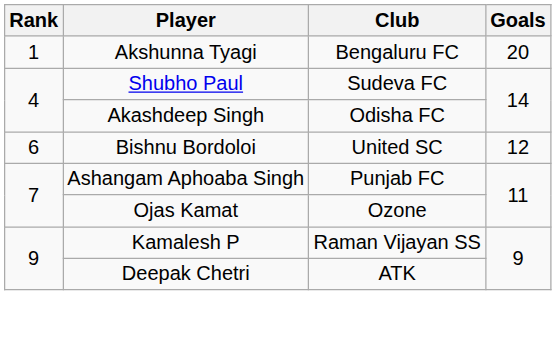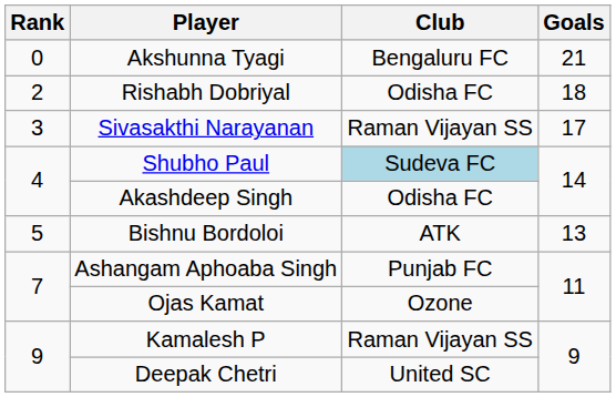 <table class="wikitable" style="text-align:center">
 <tr>
 <th>Rank</th>
 <th>Player</th>
 <th>Club</th>
 <th>Goals</th>
 </tr>
 <tr>
-<td>1</td>
+<td>0</td>
 <td>Akshunna Tyagi</td>
 <td>Bengaluru FC</td>
-<td>20</td>
+<td>21</td>
+</tr>
+<tr>
+<td>2</td>
+<td>Rishabh Dobriyal</td>
+<td>Odisha FC</td>
+<td>18</td>
+</tr>
+<tr>
+<td>3</td>
+<td><a href='#'>Sivasakthi Narayanan</a></td>
+<td>Raman Vijayan SS</td>
+<td>17</td>
 </tr>
 <tr>
 <td rowspan="2">4</td>
 <td><a href='#'>Shubho Paul</a></td>
-<td>Sudeva FC</td>
+<td style="background: lightblue;">Sudeva FC</td>
 <td rowspan="2">14</td>
 </tr>
 <tr>
 <td>Akashdeep Singh</td>
 <td>Odisha FC</td>
 </tr>
 <tr>
-<td>6</td>
+<td>5</td>
 <td>Bishnu Bordoloi</td>
-<td>United SC</td>
-<td>12</td>
+<td>ATK</td>
+<td>13</td>
 </tr>
 <tr>
 <td rowspan="2">7</td>
 <td>Ashangam Aphoaba Singh</td>
 <td>Punjab FC</td>
 <td rowspan="2">11</td>
 </tr>
 <tr>
 <td>Ojas Kamat</td>
 <td>Ozone</td>
 </tr>
 <tr>
 <td rowspan="2">9</td>
 <td>Kamalesh P</td>
 <td>Raman Vijayan SS</td>
 <td rowspan="2">9</td>
 </tr>
 <tr>
 <td>Deepak Chetri</td>
-<td>ATK</td>
+<td>United SC</td>
 </tr>
 </table>
